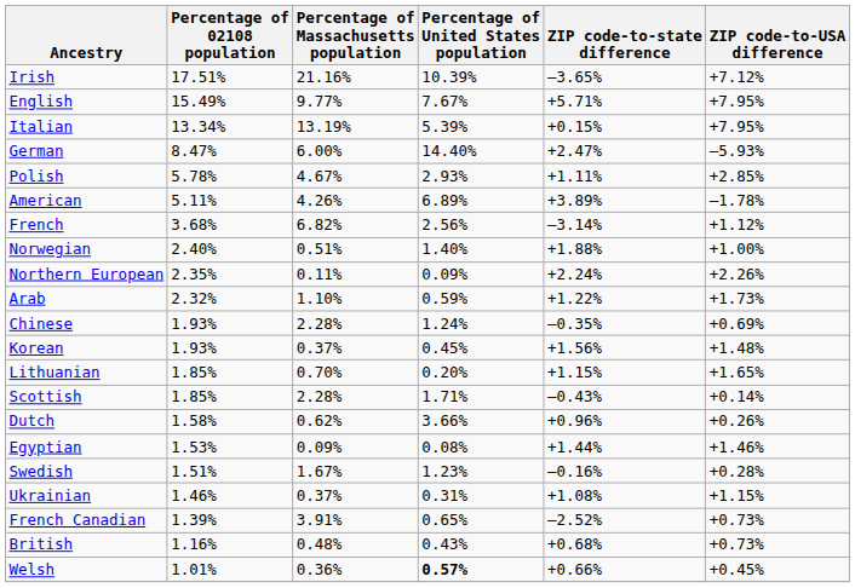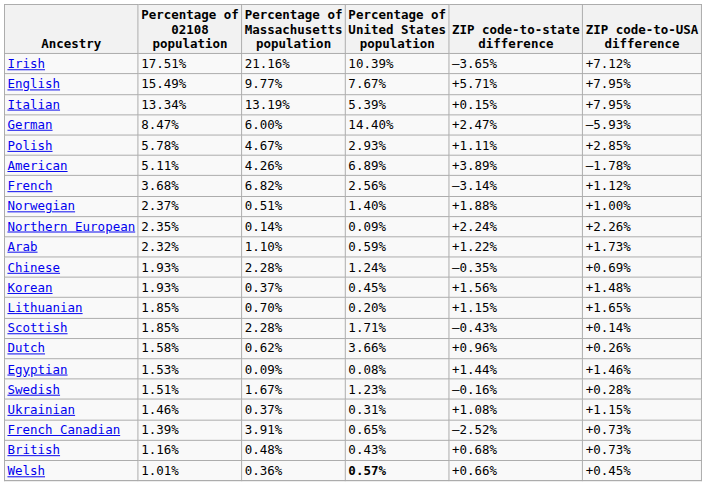 <table class="wikitable sortable">
 <tr valign=bottom>
 <th>Ancestry</th>
 <th>Percentage of<br>02108<br>population</th>
 <th>Percentage of<br>Massachusetts<br>population</th>
 <th>Percentage of<br>United States<br>population</th>
 <th>ZIP code-to-state<br>difference</th>
 <th>ZIP code-to-USA<br>difference</th>
 </tr>
 <tr>
 <td><a href='#'>Irish</a></td>
 <td>17.51%</td>
 <td>21.16%</td>
 <td>10.39%</td>
 <td>–3.65%</td>
 <td>+7.12%</td>
 </tr>
 <tr>
 <td><a href='#'>English</a></td>
 <td>15.49%</td>
 <td>9.77%</td>
 <td>7.67%</td>
 <td>+5.71%</td>
 <td>+7.95%</td>
 </tr>
 <tr>
 <td><a href='#'>Italian</a></td>
 <td>13.34%</td>
 <td>13.19%</td>
 <td>5.39%</td>
 <td>+0.15%</td>
 <td>+7.95%</td>
 </tr>
 <tr>
 <td><a href='#'>German</a></td>
 <td>8.47%</td>
 <td>6.00%</td>
 <td>14.40%</td>
 <td>+2.47%</td>
 <td>–5.93%</td>
 </tr>
 <tr>
 <td><a href='#'>Polish</a></td>
 <td>5.78%</td>
 <td>4.67%</td>
 <td>2.93%</td>
 <td>+1.11%</td>
 <td>+2.85%</td>
 </tr>
 <tr>
 <td><a href='#'>American</a></td>
 <td>5.11%</td>
 <td>4.26%</td>
 <td>6.89%</td>
 <td>+3.89%</td>
 <td>–1.78%</td>
 </tr>
 <tr>
 <td><a href='#'>French</a></td>
 <td>3.68%</td>
 <td>6.82%</td>
 <td>2.56%</td>
 <td>–3.14%</td>
 <td>+1.12%</td>
 </tr>
 <tr>
 <td><a href='#'>Norwegian</a></td>
-<td>2.40%</td>
+<td>2.37%</td>
 <td>0.51%</td>
 <td>1.40%</td>
 <td>+1.88%</td>
 <td>+1.00%</td>
 </tr>
 <tr>
 <td><a href='#'>Northern European</a></td>
 <td>2.35%</td>
-<td>0.11%</td>
+<td>0.14%</td>
 <td>0.09%</td>
 <td>+2.24%</td>
 <td>+2.26%</td>
 </tr>
 <tr>
 <td><a href='#'>Arab</a></td>
 <td>2.32%</td>
 <td>1.10%</td>
 <td>0.59%</td>
 <td>+1.22%</td>
 <td>+1.73%</td>
 </tr>
 <tr>
 <td><a href='#'>Chinese</a></td>
 <td>1.93%</td>
 <td>2.28%</td>
 <td>1.24%</td>
 <td>–0.35%</td>
 <td>+0.69%</td>
 </tr>
 <tr>
 <td><a href='#'>Korean</a></td>
 <td>1.93%</td>
 <td>0.37%</td>
 <td>0.45%</td>
 <td>+1.56%</td>
 <td>+1.48%</td>
 </tr>
 <tr>
 <td><a href='#'>Lithuanian</a></td>
 <td>1.85%</td>
 <td>0.70%</td>
 <td>0.20%</td>
 <td>+1.15%</td>
 <td>+1.65%</td>
 </tr>
 <tr>
 <td><a href='#'>Scottish</a></td>
 <td>1.85%</td>
 <td>2.28%</td>
 <td>1.71%</td>
 <td>–0.43%</td>
 <td>+0.14%</td>
 </tr>
 <tr>
 <td><a href='#'>Dutch</a></td>
 <td>1.58%</td>
 <td>0.62%</td>
 <td>3.66%</td>
 <td>+0.96%</td>
 <td>+0.26%</td>
 </tr>
 <tr>
 <td><a href='#'>Egyptian</a></td>
 <td>1.53%</td>
 <td>0.09%</td>
 <td>0.08%</td>
 <td>+1.44%</td>
 <td>+1.46%</td>
 </tr>
 <tr>
 <td><a href='#'>Swedish</a></td>
 <td>1.51%</td>
 <td>1.67%</td>
 <td>1.23%</td>
 <td>–0.16%</td>
 <td>+0.28%</td>
 </tr>
 <tr>
 <td><a href='#'>Ukrainian</a></td>
 <td>1.46%</td>
 <td>0.37%</td>
 <td>0.31%</td>
 <td>+1.08%</td>
 <td>+1.15%</td>
 </tr>
 <tr>
 <td><a href='#'>French Canadian</a></td>
 <td>1.39%</td>
 <td>3.91%</td>
 <td>0.65%</td>
 <td>–2.52%</td>
 <td>+0.73%</td>
 </tr>
 <tr>
 <td><a href='#'>British</a></td>
 <td>1.16%</td>
 <td>0.48%</td>
 <td>0.43%</td>
 <td>+0.68%</td>
 <td>+0.73%</td>
 </tr>
 <tr>
 <td><a href='#'>Welsh</a></td>
 <td>1.01%</td>
 <td>0.36%</td>
 <td><strong>0.57%</strong></td>
 <td>+0.66%</td>
 <td>+0.45%</td>
 </tr>
 <tr>
 </tr>
 </table>
